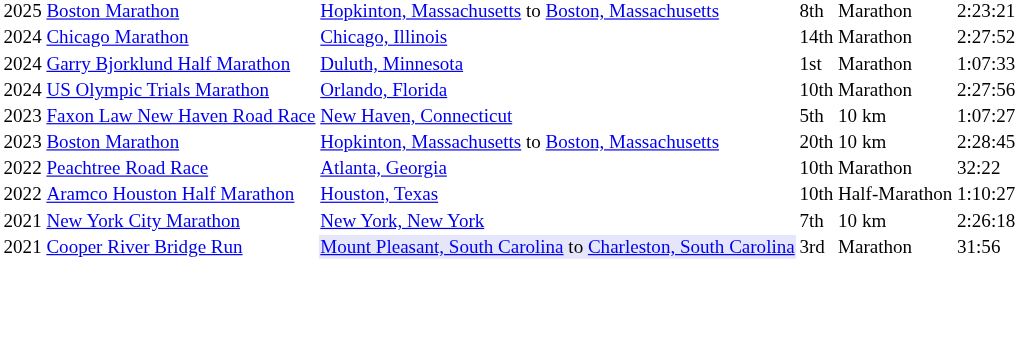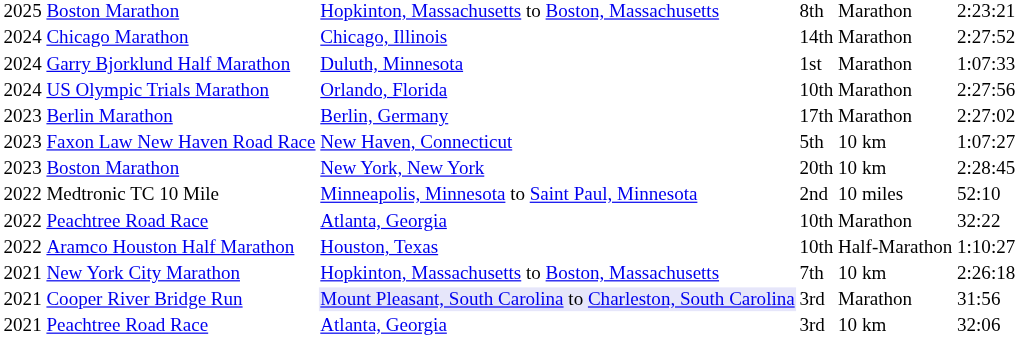 <table>
 <tr>
 <td>2025</td>
 <td><a href='#'>Boston Marathon</a></td>
 <td><a href='#'>Hopkinton, Massachusetts</a> to <a href='#'>Boston, Massachusetts</a></td>
 <td>8th</td>
 <td>Marathon</td>
 <td>2:23:21</td>
 </tr>
 <tr>
 <td>2024</td>
 <td><a href='#'>Chicago Marathon</a></td>
 <td><a href='#'>Chicago, Illinois</a></td>
 <td>14th</td>
 <td>Marathon</td>
 <td>2:27:52</td>
 </tr>
 <tr>
 <td>2024</td>
 <td><a href='#'>Garry Bjorklund Half Marathon</a></td>
 <td><a href='#'>Duluth, Minnesota</a></td>
 <td>1st</td>
 <td>Marathon</td>
 <td>1:07:33</td>
 </tr>
 <tr>
 <td>2024</td>
 <td><a href='#'>US Olympic Trials Marathon</a></td>
 <td><a href='#'>Orlando, Florida</a></td>
 <td>10th</td>
 <td>Marathon</td>
 <td>2:27:56</td>
 </tr>
 <tr>
 <td>2023</td>
+<td><a href='#'>Berlin Marathon</a></td>
+<td><a href='#'>Berlin, Germany</a></td>
+<td>17th</td>
+<td>Marathon</td>
+<td>2:27:02</td>
+</tr>
+<tr>
+<td>2023</td>
 <td><a href='#'>Faxon Law New Haven Road Race</a></td>
 <td><a href='#'>New Haven, Connecticut</a></td>
 <td>5th</td>
 <td>10 km</td>
 <td>1:07:27</td>
 </tr>
 <tr>
 <td>2023</td>
 <td><a href='#'>Boston Marathon</a></td>
-<td><a href='#'>Hopkinton, Massachusetts</a> to <a href='#'>Boston, Massachusetts</a></td>
+<td><a href='#'>New York, New York</a></td>
 <td>20th</td>
 <td>10 km</td>
 <td>2:28:45</td>
+</tr>
+<tr>
+<td>2022</td>
+<td>Medtronic TC 10 Mile</td>
+<td><a href='#'>Minneapolis, Minnesota</a> to <a href='#'>Saint Paul, Minnesota</a></td>
+<td>2nd</td>
+<td>10 miles</td>
+<td>52:10</td>
 </tr>
 <tr>
 <td>2022</td>
 <td><a href='#'>Peachtree Road Race</a></td>
 <td><a href='#'>Atlanta, Georgia</a></td>
 <td>10th</td>
 <td>Marathon</td>
 <td>32:22</td>
 </tr>
 <tr>
 <td>2022</td>
 <td><a href='#'>Aramco Houston Half Marathon</a></td>
 <td><a href='#'>Houston, Texas</a></td>
 <td>10th</td>
 <td>Half-Marathon</td>
 <td>1:10:27</td>
 </tr>
 <tr>
 <td>2021</td>
 <td><a href='#'>New York City Marathon</a></td>
-<td><a href='#'>New York, New York</a></td>
+<td><a href='#'>Hopkinton, Massachusetts</a> to <a href='#'>Boston, Massachusetts</a></td>
 <td>7th</td>
 <td>10 km</td>
 <td>2:26:18</td>
 </tr>
 <tr>
 <td>2021</td>
 <td><a href='#'>Cooper River Bridge Run</a></td>
 <td style="background: lavender;"><a href='#'>Mount Pleasant, South Carolina</a> to <a href='#'>Charleston, South Carolina</a></td>
 <td>3rd</td>
 <td>Marathon</td>
 <td>31:56</td>
 </tr>
+<tr>
+<td>2021</td>
+<td><a href='#'>Peachtree Road Race</a></td>
+<td><a href='#'>Atlanta, Georgia</a></td>
+<td>3rd</td>
+<td>10 km</td>
+<td>32:06</td>
+</tr>
 </table>
